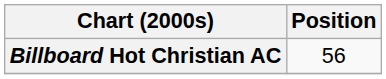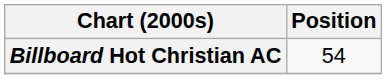 <table class="wikitable plainrowheaders" style="text-align:center;">
 <tr>
 <th scope="col">Chart (2000s)</th>
 <th scope="col">Position</th>
 </tr>
 <tr>
 <th scope="row"><em>Billboard</em> Hot Christian AC</th>
-<td align="center">56</td>
+<td align="center">54</td>
 </tr>
 <tr>
 </tr>
 </table>
